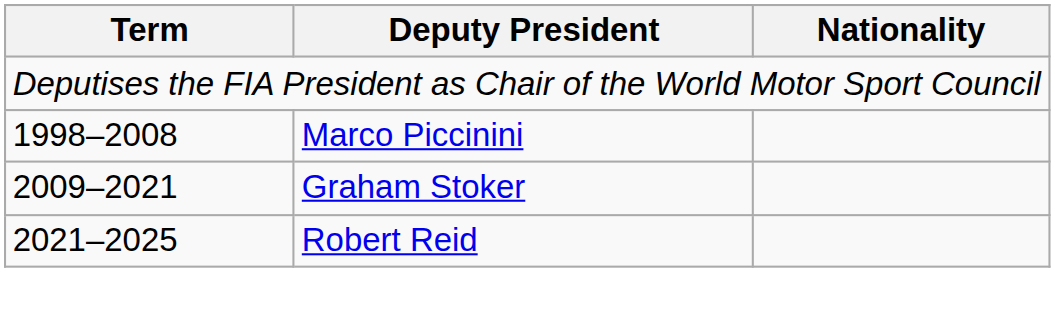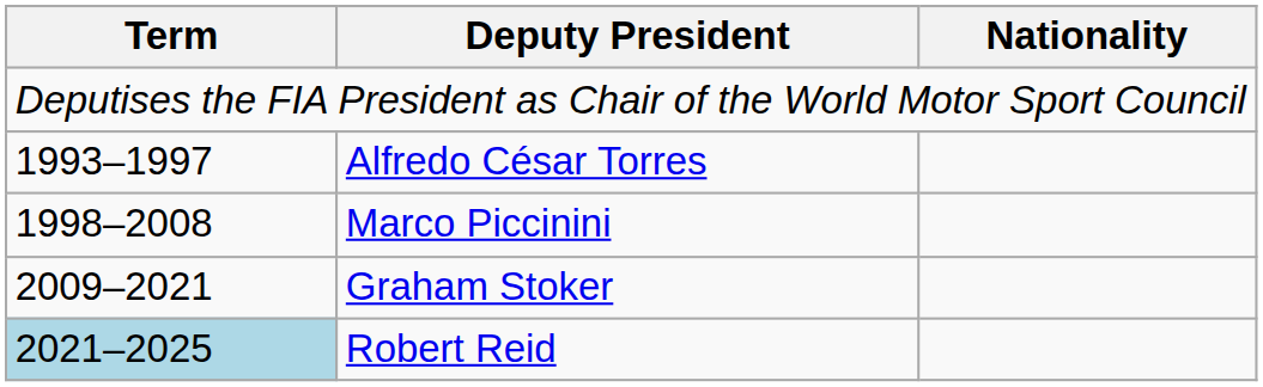 <table class="wikitable">
 <tr>
 <th>Term</th>
 <th>Deputy President</th>
 <th>Nationality</th>
 </tr>
 <tr>
 <td colspan="3"><em>Deputises the FIA President as Chair of the World Motor Sport Council</em></td>
+</tr>
+<tr>
+<td>1993–1997</td>
+<td><a href='#'>Alfredo César Torres</a></td>
+<td></td>
 </tr>
 <tr>
 <td>1998–2008</td>
 <td><a href='#'>Marco Piccinini</a></td>
 <td></td>
 </tr>
 <tr>
 <td>2009–2021</td>
 <td><a href='#'>Graham Stoker</a></td>
 <td></td>
 </tr>
 <tr>
-<td>2021–2025</td>
+<td style="background: lightblue;">2021–2025</td>
 <td><a href='#'>Robert Reid</a></td>
 <td></td>
 </tr>
 </table>
